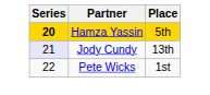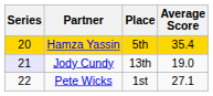 <table class="wikitable sortable" style="margin:auto; text-align:center;">
 <tr>
 <th>Series</th>
 <th>Partner</th>
 <th>Place</th>
+<th>Average<br>Score</th>
 </tr>
 <tr style="background:gold;">
-<td><strong>20</strong></td>
+<td>20</td>
 <td><a href='#'>Hamza Yassin</a></td>
 <td>5th</td>
+<td>35.4</td>
 </tr>
 <tr>
 <td style="background: lavender;">21</td>
 <td><a href='#'>Jody Cundy</a></td>
 <td>13th</td>
+<td>19.0</td>
 </tr>
 <tr>
 <td>22</td>
 <td><a href='#'>Pete Wicks</a></td>
 <td>1st</td>
+<td>27.1</td>
 </tr>
 </table>
